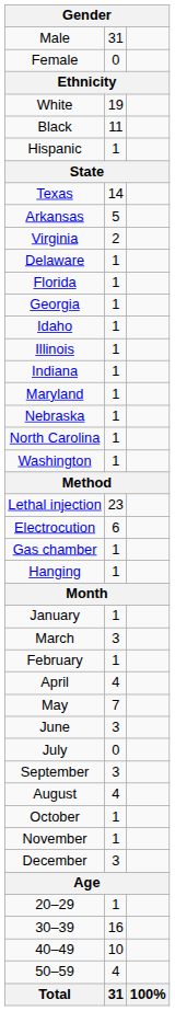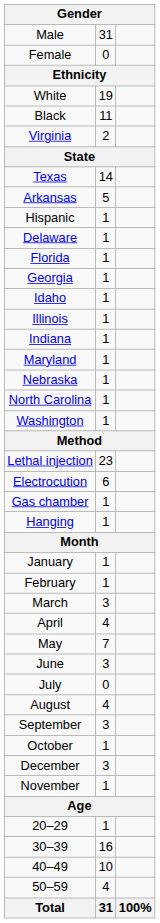 <table class="wikitable" style="text-align:center;">
 <tr>
 <th colspan="3">Gender</th>
 </tr>
 <tr>
 <td>Male</td>
 <td>31</td>
 <td></td>
 </tr>
 <tr>
 <td>Female</td>
 <td>0</td>
 <td></td>
 </tr>
 <tr>
 <th colspan="3">Ethnicity</th>
 </tr>
 <tr>
 <td>White</td>
 <td>19</td>
 <td></td>
 </tr>
 <tr>
 <td>Black</td>
 <td>11</td>
 <td></td>
 </tr>
 <tr>
-<td>Hispanic</td>
-<td>1</td>
+<td><a href='#'>Virginia</a></td>
+<td>2</td>
 <td></td>
 </tr>
 <tr>
 <th colspan="3">State</th>
 </tr>
 <tr>
 <td><a href='#'>Texas</a></td>
 <td>14</td>
 <td></td>
 </tr>
 <tr>
 <td><a href='#'>Arkansas</a></td>
 <td>5</td>
 <td></td>
 </tr>
 <tr>
-<td><a href='#'>Virginia</a></td>
-<td>2</td>
+<td>Hispanic</td>
+<td>1</td>
 <td></td>
 </tr>
 <tr>
 <td><a href='#'>Delaware</a></td>
 <td>1</td>
 <td></td>
 </tr>
 <tr>
 <td><a href='#'>Florida</a></td>
 <td>1</td>
 <td></td>
 </tr>
 <tr>
 <td><a href='#'>Georgia</a></td>
 <td>1</td>
 <td></td>
 </tr>
 <tr>
 <td><a href='#'>Idaho</a></td>
 <td>1</td>
 <td></td>
 </tr>
 <tr>
 <td><a href='#'>Illinois</a></td>
 <td>1</td>
 <td></td>
 </tr>
 <tr>
 <td><a href='#'>Indiana</a></td>
 <td>1</td>
 <td></td>
 </tr>
 <tr>
 <td><a href='#'>Maryland</a></td>
 <td>1</td>
 <td></td>
 </tr>
 <tr>
 <td><a href='#'>Nebraska</a></td>
 <td>1</td>
 <td></td>
 </tr>
 <tr>
 <td><a href='#'>North Carolina</a></td>
 <td>1</td>
 <td></td>
 </tr>
 <tr>
 <td><a href='#'>Washington</a></td>
 <td>1</td>
 <td></td>
 </tr>
 <tr>
 <th colspan="3">Method</th>
 </tr>
 <tr>
 <td><a href='#'>Lethal injection</a></td>
 <td>23</td>
 <td></td>
 </tr>
 <tr>
 <td><a href='#'>Electrocution</a></td>
 <td>6</td>
 <td></td>
 </tr>
 <tr>
 <td><a href='#'>Gas chamber</a></td>
 <td>1</td>
 <td></td>
 </tr>
 <tr>
 <td><a href='#'>Hanging</a></td>
 <td>1</td>
 <td></td>
 </tr>
 <tr>
 <th colspan="3">Month</th>
 </tr>
 <tr>
 <td>January</td>
 <td>1</td>
 <td></td>
 </tr>
 <tr>
-<td>March</td>
-<td>3</td>
+<td>February</td>
+<td>1</td>
 <td></td>
 </tr>
 <tr>
-<td>February</td>
-<td>1</td>
+<td>March</td>
+<td>3</td>
 <td></td>
 </tr>
 <tr>
 <td>April</td>
 <td>4</td>
 <td></td>
 </tr>
 <tr>
 <td>May</td>
 <td>7</td>
 <td></td>
 </tr>
 <tr>
 <td>June</td>
 <td>3</td>
 <td></td>
 </tr>
 <tr>
 <td>July</td>
 <td>0</td>
 <td></td>
 </tr>
 <tr>
-<td>September</td>
-<td>3</td>
+<td>August</td>
+<td>4</td>
 <td></td>
 </tr>
 <tr>
-<td>August</td>
-<td>4</td>
+<td>September</td>
+<td>3</td>
 <td></td>
 </tr>
 <tr>
 <td>October</td>
 <td>1</td>
 <td></td>
 </tr>
 <tr>
-<td>November</td>
-<td>1</td>
+<td>December</td>
+<td>3</td>
 <td></td>
 </tr>
 <tr>
-<td>December</td>
-<td>3</td>
+<td>November</td>
+<td>1</td>
 <td></td>
 </tr>
 <tr>
 <th colspan="3">Age</th>
 </tr>
 <tr>
 <td>20–29</td>
 <td>1</td>
 <td></td>
 </tr>
 <tr>
 <td>30–39</td>
 <td>16</td>
 <td></td>
 </tr>
 <tr>
 <td>40–49</td>
 <td>10</td>
 <td></td>
 </tr>
 <tr>
 <td>50–59</td>
 <td>4</td>
 <td></td>
 </tr>
 <tr>
 <th>Total</th>
 <th>31</th>
 <th>100%</th>
 </tr>
 </table>
